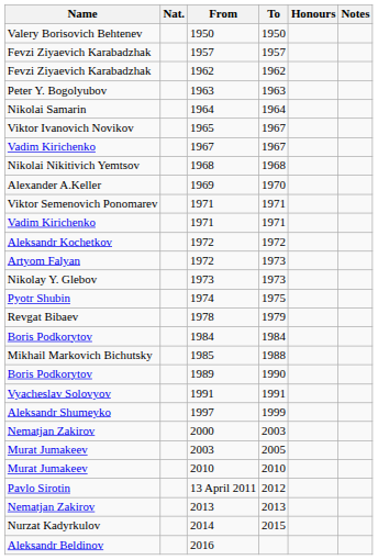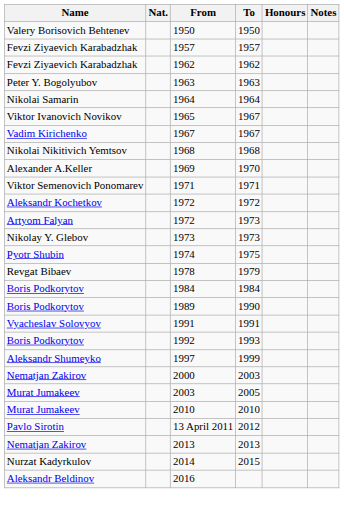 <table class="wikitable sortable" style="text-align: center">
 <tr>
 <th>Name</th>
 <th>Nat.</th>
 <th class="unsortable">From</th>
 <th class="unsortable">To</th>
 <th abbr="HONOURS">Honours</th>
 <th abbr="NOTES">Notes</th>
 </tr>
 <tr>
 <td align=left>Valery Borisovich Behtenev</td>
 <td align=left></td>
 <td align=left>1950</td>
 <td align=left>1950</td>
 <td></td>
 <td></td>
 </tr>
 <tr>
 <td align=left>Fevzi Ziyaevich Karabadzhak</td>
 <td align=left></td>
 <td align=left>1957</td>
 <td align=left>1957</td>
 <td></td>
 <td></td>
 </tr>
 <tr>
 <td align=left>Fevzi Ziyaevich Karabadzhak</td>
 <td align=left></td>
 <td align=left>1962</td>
 <td align=left>1962</td>
 <td></td>
 <td></td>
 </tr>
 <tr>
 <td align=left>Peter Y. Bogolyubov</td>
 <td align=left></td>
 <td align=left>1963</td>
 <td align=left>1963</td>
 <td></td>
 <td></td>
 </tr>
 <tr>
 <td align=left>Nikolai Samarin</td>
 <td align=left></td>
 <td align=left>1964</td>
 <td align=left>1964</td>
 <td></td>
 <td></td>
 </tr>
 <tr>
 <td align=left>Viktor Ivanovich Novikov</td>
 <td align=left></td>
 <td align=left>1965</td>
 <td align=left>1967</td>
 <td></td>
 <td></td>
 </tr>
 <tr>
 <td align=left><a href='#'>Vadim Kirichenko</a></td>
 <td align=left></td>
 <td align=left>1967</td>
 <td align=left>1967</td>
 <td></td>
 <td></td>
 </tr>
 <tr>
 <td align=left>Nikolai Nikitivich Yemtsov</td>
 <td align=left></td>
 <td align=left>1968</td>
 <td align=left>1968</td>
 <td></td>
 <td></td>
 </tr>
 <tr>
 <td align=left>Alexander A.Keller</td>
 <td align=left></td>
 <td align=left>1969</td>
 <td align=left>1970</td>
 <td></td>
 <td></td>
 </tr>
 <tr>
 <td align=left>Viktor Semenovich Ponomarev</td>
 <td align=left></td>
 <td align=left>1971</td>
 <td align=left>1971</td>
 <td></td>
 <td></td>
 </tr>
 <tr>
-<td align=left><a href='#'>Vadim Kirichenko</a></td>
-<td align=left></td>
-<td align=left>1971</td>
-<td align=left>1971</td>
-<td></td>
-<td></td>
-</tr>
-<tr>
 <td align=left><a href='#'>Aleksandr Kochetkov</a></td>
 <td align=left></td>
 <td align=left>1972</td>
 <td align=left>1972</td>
 <td></td>
 <td></td>
 </tr>
 <tr>
 <td align=left><a href='#'>Artyom Falyan</a></td>
 <td align=left></td>
 <td align=left>1972</td>
 <td align=left>1973</td>
 <td></td>
 <td></td>
 </tr>
 <tr>
 <td align=left>Nikolay Y. Glebov</td>
 <td align=left></td>
 <td align=left>1973</td>
 <td align=left>1973</td>
 <td></td>
 <td></td>
 </tr>
 <tr>
 <td align=left><a href='#'>Pyotr Shubin</a></td>
 <td align=left></td>
 <td align=left>1974</td>
 <td align=left>1975</td>
 <td></td>
 <td></td>
 </tr>
 <tr>
 <td align=left>Revgat Bibaev</td>
 <td align=left></td>
 <td align=left>1978</td>
 <td align=left>1979</td>
 <td></td>
 <td></td>
 </tr>
 <tr>
 <td align=left><a href='#'>Boris Podkorytov</a></td>
 <td align=left></td>
 <td align=left>1984</td>
 <td align=left>1984</td>
 <td></td>
 <td></td>
 </tr>
 <tr>
-<td align=left>Mikhail Markovich Bichutsky</td>
-<td align=left></td>
-<td align=left>1985</td>
-<td align=left>1988</td>
-<td></td>
-<td></td>
-</tr>
-<tr>
 <td align=left><a href='#'>Boris Podkorytov</a></td>
 <td align=left></td>
 <td align=left>1989</td>
 <td align=left>1990</td>
 <td></td>
 <td></td>
 </tr>
 <tr>
 <td align=left><a href='#'>Vyacheslav Solovyov</a></td>
 <td align=left></td>
 <td align=left>1991</td>
 <td align=left>1991</td>
+<td></td>
+<td></td>
+</tr>
+<tr>
+<td align=left><a href='#'>Boris Podkorytov</a></td>
+<td align=left></td>
+<td align=left>1992</td>
+<td align=left>1993</td>
 <td></td>
 <td></td>
 </tr>
 <tr>
 <td align=left><a href='#'>Aleksandr Shumeyko</a></td>
 <td align=left></td>
 <td align=left>1997</td>
 <td align=left>1999</td>
 <td></td>
 <td></td>
 </tr>
 <tr>
 <td align=left><a href='#'>Nematjan Zakirov</a></td>
 <td align=left></td>
 <td align=left>2000</td>
 <td align=left>2003</td>
 <td></td>
 <td></td>
 </tr>
 <tr>
 <td align=left><a href='#'>Murat Jumakeev</a></td>
 <td align=left></td>
 <td align=left>2003</td>
 <td align=left>2005</td>
 <td></td>
 <td></td>
 </tr>
 <tr>
 <td align=left><a href='#'>Murat Jumakeev</a></td>
 <td align=left></td>
 <td align=left>2010</td>
 <td align=left>2010</td>
 <td></td>
 <td></td>
 </tr>
 <tr>
 <td align=left><a href='#'>Pavlo Sirotin</a></td>
 <td align=left></td>
 <td align=left>13 April 2011</td>
 <td align=left>2012</td>
 <td></td>
 <td></td>
 </tr>
 <tr>
 <td align=left><a href='#'>Nematjan Zakirov</a></td>
 <td align=left></td>
 <td align=left>2013</td>
 <td align=left>2013</td>
 <td></td>
 <td></td>
 </tr>
 <tr>
 <td align=left>Nurzat Kadyrkulov</td>
 <td align=left></td>
 <td align=left>2014</td>
 <td align=left>2015</td>
 <td></td>
 <td></td>
 </tr>
 <tr>
 <td align=left><a href='#'>Aleksandr Beldinov</a></td>
 <td align=left></td>
 <td align=left>2016</td>
 <td align=left></td>
 <td></td>
 <td></td>
 </tr>
 </table>
